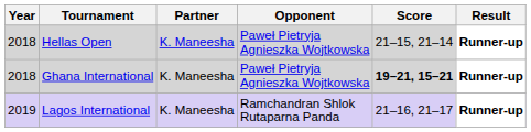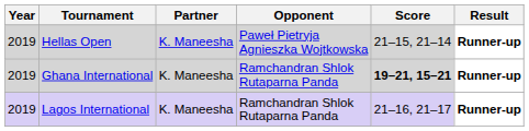 <table class="sortable wikitable" style="font-size: 90%;">
 <tr>
 <th>Year</th>
 <th>Tournament</th>
 <th>Partner</th>
 <th>Opponent</th>
 <th>Score</th>
 <th>Result</th>
 </tr>
 <tr style="background:#D5D5D5">
-<td align="center">2018</td>
+<td align="center">2019</td>
 <td align="left"><a href='#'>Hellas Open</a></td>
 <td align="left"> <a href='#'>K. Maneesha</a></td>
 <td align="left"> <a href='#'>Paweł Pietryja</a><br> <a href='#'>Agnieszka Wojtkowska</a></td>
 <td align="left">21–15, 21–14</td>
 <td style="text-align:left; background:white"> <strong>Runner-up</strong></td>
 </tr>
 <tr style="background:#D5D5D5">
-<td align="center">2018</td>
+<td align="center">2019</td>
 <td align="left"><a href='#'>Ghana International</a></td>
 <td align="left"> K. Maneesha</td>
-<td align="left"> <a href='#'>Paweł Pietryja</a><br> <a href='#'>Agnieszka Wojtkowska</a></td>
+<td align="left"> <a href='#'>Ramchandran Shlok</a><br> <a href='#'>Rutaparna Panda</a></td>
 <td align="left"><strong>19–21, 15–21</strong></td>
 <td style="text-align:left; background:white"> <strong>Runner-up</strong></td>
 </tr>
 <tr style="background:#D8CEF6">
 <td align="center">2019</td>
 <td align="left"><a href='#'>Lagos International</a></td>
 <td align="left"> K. Maneesha</td>
 <td align="left"> Ramchandran Shlok<br> Rutaparna Panda</td>
 <td align="left">21–16, 21–17</td>
 <td style="text-align:left; background:white"> <strong>Runner-up</strong></td>
 </tr>
 </table>
